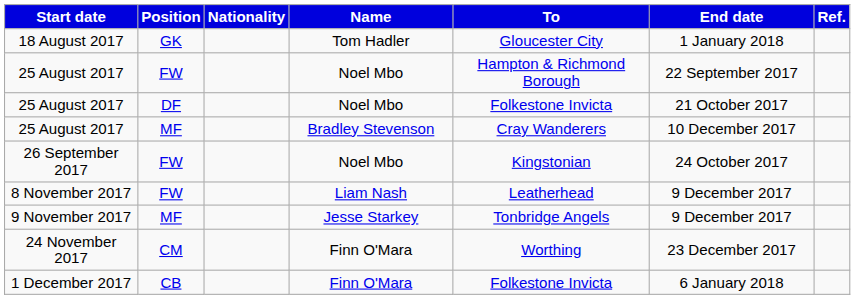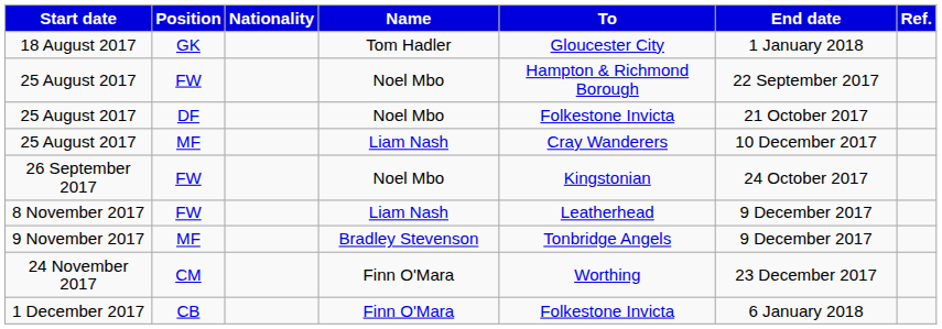 <table class="wikitable"  style="text-align:center; font-size:90%; ">
 <tr>
 <th style="background:#0000DD; color:#FFFFFF; width:120px;">Start date</th>
 <th style="background:#0000DD; color:#FFFFFF; width:50px;">Position</th>
 <th style="background:#0000DD; color:#FFFFFF; width:50px;">Nationality</th>
 <th style="background:#0000DD; color:#FFFFFF; width:150px;">Name</th>
 <th style="background:#0000DD; color:#FFFFFF; width:180px;">To</th>
 <th style="background:#0000DD; color:#FFFFFF; width:150px;">End date</th>
 <th style="background:#0000DD; color:#FFFFFF; width:25px;">Ref.</th>
 </tr>
 <tr>
 <td>18 August 2017</td>
 <td><a href='#'>GK</a></td>
 <td></td>
 <td>Tom Hadler</td>
 <td><a href='#'>Gloucester City</a></td>
 <td>1 January 2018</td>
 <td></td>
 </tr>
 <tr>
 <td>25 August 2017</td>
 <td><a href='#'>FW</a></td>
 <td></td>
 <td>Noel Mbo</td>
 <td><a href='#'>Hampton & Richmond Borough</a></td>
 <td>22 September 2017</td>
 <td></td>
 </tr>
 <tr>
 <td>25 August 2017</td>
 <td><a href='#'>DF</a></td>
 <td></td>
 <td>Noel Mbo</td>
 <td><a href='#'>Folkestone Invicta</a></td>
 <td>21 October 2017</td>
 <td></td>
 </tr>
 <tr>
 <td>25 August 2017</td>
 <td><a href='#'>MF</a></td>
 <td></td>
-<td><a href='#'>Bradley Stevenson</a></td>
+<td><a href='#'>Liam Nash</a></td>
 <td><a href='#'>Cray Wanderers</a></td>
 <td>10 December 2017</td>
 <td></td>
 </tr>
 <tr>
 <td>26 September 2017</td>
 <td><a href='#'>FW</a></td>
 <td></td>
 <td>Noel Mbo</td>
 <td><a href='#'>Kingstonian</a></td>
 <td>24 October 2017</td>
 <td></td>
 </tr>
 <tr>
 <td>8 November 2017</td>
 <td><a href='#'>FW</a></td>
 <td></td>
 <td><a href='#'>Liam Nash</a></td>
 <td><a href='#'>Leatherhead</a></td>
 <td>9 December 2017</td>
 <td></td>
 </tr>
 <tr>
 <td>9 November 2017</td>
 <td><a href='#'>MF</a></td>
 <td></td>
-<td><a href='#'>Jesse Starkey</a></td>
+<td><a href='#'>Bradley Stevenson</a></td>
 <td><a href='#'>Tonbridge Angels</a></td>
 <td>9 December 2017</td>
 <td></td>
 </tr>
 <tr>
 <td>24 November 2017</td>
 <td><a href='#'>CM</a></td>
 <td></td>
 <td>Finn O'Mara</td>
 <td><a href='#'>Worthing</a></td>
 <td>23 December 2017</td>
 <td></td>
 </tr>
 <tr>
 <td>1 December 2017</td>
 <td><a href='#'>CB</a></td>
 <td></td>
 <td><a href='#'>Finn O'Mara</a></td>
 <td><a href='#'>Folkestone Invicta</a></td>
 <td>6 January 2018</td>
 <td></td>
 </tr>
 </table>
